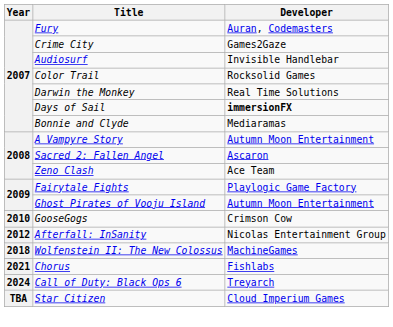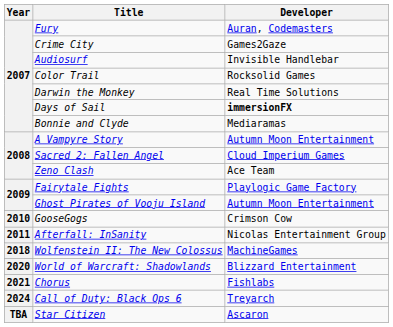 <table class="wikitable">
 <tr>
 <th>Year</th>
 <th>Title</th>
 <th>Developer</th>
 </tr>
 <tr>
 <th rowspan="7">2007</th>
 <td><em><a href='#'>Fury</a></em></td>
 <td><a href='#'>Auran</a>, <a href='#'>Codemasters</a></td>
 </tr>
 <tr>
 <td><em>Crime City</em></td>
 <td>Games2Gaze</td>
 </tr>
 <tr>
 <td><em><a href='#'>Audiosurf</a></em></td>
 <td>Invisible Handlebar</td>
 </tr>
 <tr>
 <td><em>Color Trail</em></td>
 <td>Rocksolid Games</td>
 </tr>
 <tr>
 <td><em>Darwin the Monkey</em></td>
 <td>Real Time Solutions</td>
 </tr>
 <tr>
 <td><em>Days of Sail</em></td>
 <td><strong>immersionFX</strong></td>
 </tr>
 <tr>
 <td><em>Bonnie and Clyde</em></td>
 <td>Mediaramas</td>
 </tr>
 <tr>
 <th rowspan="3">2008</th>
 <td><em><a href='#'>A Vampyre Story</a></em></td>
 <td><a href='#'>Autumn Moon Entertainment</a></td>
 </tr>
 <tr>
 <td><em><a href='#'>Sacred 2: Fallen Angel</a></em></td>
-<td><a href='#'>Ascaron</a></td>
+<td><a href='#'>Cloud Imperium Games</a></td>
 </tr>
 <tr>
 <td><em><a href='#'>Zeno Clash</a></em></td>
 <td>Ace Team</td>
 </tr>
 <tr>
 <th rowspan="2">2009</th>
 <td><em><a href='#'>Fairytale Fights</a></em></td>
 <td><a href='#'>Playlogic Game Factory</a></td>
 </tr>
 <tr>
 <td><em><a href='#'>Ghost Pirates of Vooju Island</a></em></td>
 <td><a href='#'>Autumn Moon Entertainment</a></td>
 </tr>
 <tr>
 <th>2010</th>
 <td><em>GooseGogs</em></td>
 <td>Crimson Cow</td>
 </tr>
 <tr>
-<th>2012</th>
+<th>2011</th>
 <td><em><a href='#'>Afterfall: InSanity</a></em></td>
 <td>Nicolas Entertainment Group</td>
 </tr>
 <tr>
 <th>2018</th>
 <td><em><a href='#'>Wolfenstein II: The New Colossus</a></em></td>
 <td><a href='#'>MachineGames</a></td>
+</tr>
+<tr>
+<th>2020</th>
+<td><em><a href='#'>World of Warcraft: Shadowlands</a></em></td>
+<td><a href='#'>Blizzard Entertainment</a></td>
 </tr>
 <tr>
 <th>2021</th>
 <td><em><a href='#'>Chorus</a></em></td>
 <td><a href='#'>Fishlabs</a></td>
 </tr>
 <tr>
 <th>2024</th>
 <td><em><a href='#'>Call of Duty: Black Ops 6</a></em></td>
 <td><a href='#'>Treyarch</a></td>
 </tr>
 <tr>
 <th>TBA</th>
 <td><em><a href='#'>Star Citizen</a></em></td>
-<td><a href='#'>Cloud Imperium Games</a></td>
+<td><a href='#'>Ascaron</a></td>
 </tr>
 </table>
